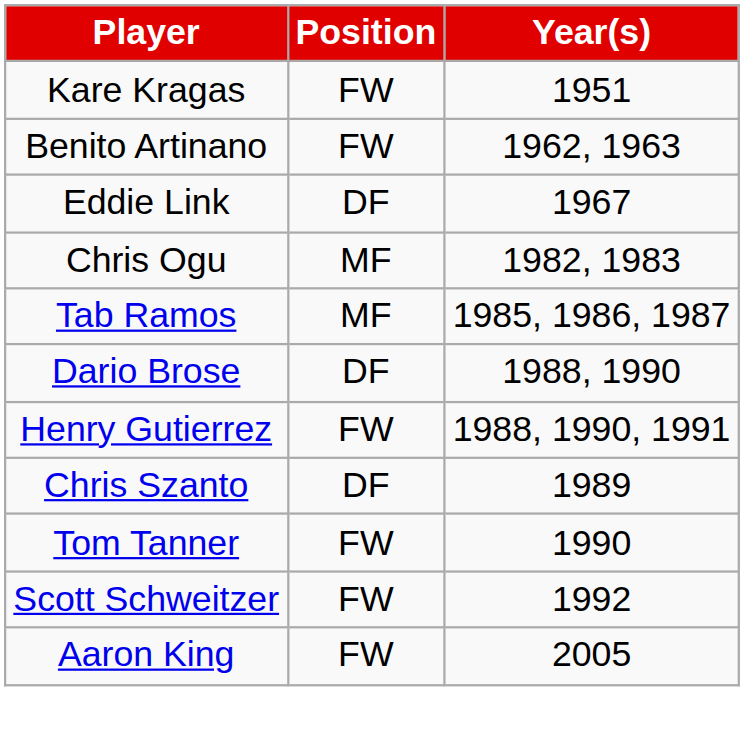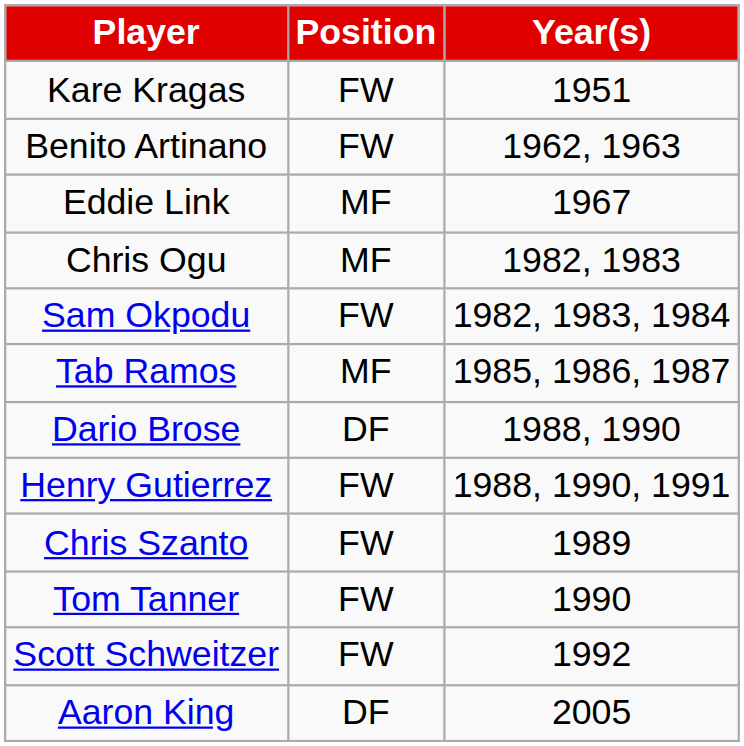 <table class="wikitable" border="1">
 <tr align="center">
 <th style="background:#E00000; color:#FFFFFF;">Player</th>
 <th style="background:#E00000; color:#FFFFFF;">Position</th>
 <th style="background:#E00000; color:#FFFFFF;">Year(s)</th>
 </tr>
 <tr style="text-align:center;">
 <td>Kare Kragas</td>
 <td>FW</td>
 <td>1951</td>
 </tr>
 <tr style="text-align:center;">
 <td>Benito Artinano</td>
 <td>FW</td>
 <td>1962, 1963</td>
 </tr>
 <tr style="text-align:center;">
 <td>Eddie Link</td>
-<td>DF</td>
+<td>MF</td>
 <td>1967</td>
 </tr>
 <tr style="text-align:center;">
 <td>Chris Ogu</td>
 <td>MF</td>
 <td>1982, 1983</td>
+</tr>
+<tr style="text-align:center;">
+<td><a href='#'>Sam Okpodu</a></td>
+<td>FW</td>
+<td>1982, 1983, 1984</td>
 </tr>
 <tr style="text-align:center;">
 <td><a href='#'>Tab Ramos</a></td>
 <td>MF</td>
 <td>1985, 1986, 1987</td>
 </tr>
 <tr style="text-align:center;">
 <td><a href='#'>Dario Brose</a></td>
 <td>DF</td>
 <td>1988, 1990</td>
 </tr>
 <tr style="text-align:center;">
 <td><a href='#'>Henry Gutierrez</a></td>
 <td>FW</td>
 <td>1988, 1990, 1991</td>
 </tr>
 <tr style="text-align:center;">
 <td><a href='#'>Chris Szanto</a></td>
-<td>DF</td>
+<td>FW</td>
 <td>1989</td>
 </tr>
 <tr style="text-align:center;">
 <td><a href='#'>Tom Tanner</a></td>
 <td>FW</td>
 <td>1990</td>
 </tr>
 <tr style="text-align:center;">
 <td><a href='#'>Scott Schweitzer</a></td>
 <td>FW</td>
 <td>1992</td>
 </tr>
 <tr style="text-align:center;">
 <td><a href='#'>Aaron King</a></td>
-<td>FW</td>
+<td>DF</td>
 <td>2005</td>
 </tr>
 </table>
